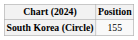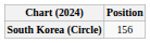 <table class="wikitable plainrowheaders" style="text-align:center">
 <tr>
 <th scope="col">Chart (2024)</th>
 <th scope="col">Position</th>
 </tr>
 <tr>
 <th scope="row">South Korea (Circle)</th>
-<td>155</td>
+<td>156</td>
 </tr>
 </table>
